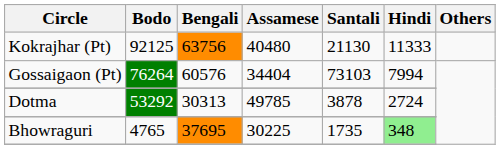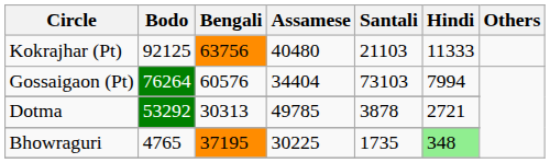 <table class="wikitable">
 <tr>
 <th>Circle</th>
 <th>Bodo</th>
 <th>Bengali</th>
 <th>Assamese</th>
 <th>Santali</th>
 <th>Hindi</th>
 <th>Others</th>
 </tr>
 <tr>
 <td>Kokrajhar (Pt)</td>
 <td>92125</td>
 <td style="background:darkorange">63756</td>
 <td>40480</td>
-<td>21130</td>
+<td>21103</td>
 <td>11333</td>
 <td></td>
 </tr>
 <tr>
 <td>Gossaigaon (Pt)</td>
 <td style="background:green;color:white">76264</td>
 <td>60576</td>
 <td>34404</td>
 <td>73103</td>
 <td>7994</td>
 </tr>
 <tr>
 </tr>
 <tr>
 <td>Dotma</td>
 <td style="background:green;color:white">53292</td>
 <td>30313</td>
 <td>49785</td>
 <td>3878</td>
-<td>2724</td>
+<td>2721</td>
 </tr>
 <tr>
 </tr>
 <tr>
 <td>Bhowraguri</td>
 <td>4765</td>
-<td style="background:darkorange">37695</td>
+<td style="background:darkorange">37195</td>
 <td>30225</td>
 <td>1735</td>
 <td style="background: lightgreen;">348</td>
 </tr>
 <tr>
 </tr>
 </table>
